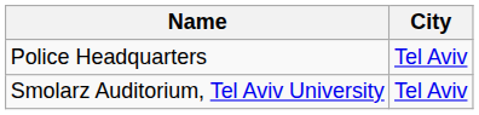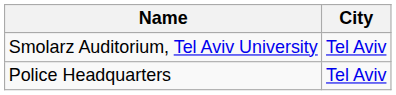 <table class="wikitable">
 <tr>
 <th>Name</th>
 <th>City</th>
 </tr>
 <tr>
+<td>Smolarz Auditorium, <a href='#'>Tel Aviv University</a></td>
+<td><a href='#'>Tel Aviv</a></td>
+</tr>
+<tr>
 <td>Police Headquarters</td>
 <td><a href='#'>Tel Aviv</a></td>
 </tr>
-<tr>
-<td>Smolarz Auditorium, <a href='#'>Tel Aviv University</a></td>
-<td><a href='#'>Tel Aviv</a></td>
-</tr>
 </table>
